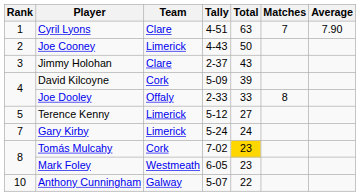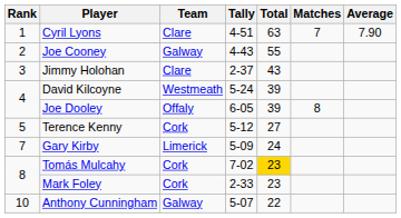 <table class="wikitable">
 <tr>
 <th>Rank</th>
 <th>Player</th>
 <th>Team</th>
 <th>Tally</th>
 <th>Total</th>
 <th>Matches</th>
 <th>Average</th>
 </tr>
 <tr>
 <td rowspan=1 align=center>1</td>
 <td><a href='#'>Cyril Lyons</a></td>
 <td><a href='#'>Clare</a></td>
 <td align=center>4-51</td>
 <td align=center>63</td>
 <td align=center>7</td>
 <td align=center>7.90</td>
 </tr>
 <tr>
 <td rowspan=1 align=center>2</td>
 <td><a href='#'>Joe Cooney</a></td>
-<td><a href='#'>Limerick</a></td>
+<td><a href='#'>Galway</a></td>
 <td align=center>4-43</td>
-<td align=center>50</td>
+<td align=center>55</td>
 <td align=center></td>
 <td align=center></td>
 </tr>
 <tr>
 <td rowspan=1 align=center>3</td>
 <td>Jimmy Holohan</td>
 <td><a href='#'>Clare</a></td>
 <td align=center>2-37</td>
 <td align=center>43</td>
 <td align=center></td>
 <td align=center></td>
 </tr>
 <tr>
 <td rowspan=2 align=center>4</td>
 <td>David Kilcoyne</td>
-<td><a href='#'>Cork</a></td>
-<td align=center>5-09</td>
+<td><a href='#'>Westmeath</a></td>
+<td align=center>5-24</td>
 <td align=center>39</td>
 <td align=center></td>
 <td align=center></td>
 </tr>
 <tr>
 <td><a href='#'>Joe Dooley</a></td>
 <td><a href='#'>Offaly</a></td>
-<td align=center>2-33</td>
-<td align=center>33</td>
+<td align=center>6-05</td>
+<td align=center>39</td>
 <td align=center>8</td>
 <td align=center></td>
 </tr>
 <tr>
 <td rowspan=1 align=center>5</td>
 <td>Terence Kenny</td>
-<td><a href='#'>Limerick</a></td>
+<td><a href='#'>Cork</a></td>
 <td align=center>5-12</td>
 <td align=center>27</td>
 <td align=center></td>
 <td align=center></td>
 </tr>
 <tr>
 <td rowspan=1 align=center>7</td>
 <td><a href='#'>Gary Kirby</a></td>
 <td><a href='#'>Limerick</a></td>
-<td align=center>5-24</td>
+<td align=center>5-09</td>
 <td align=center>24</td>
 <td align=center></td>
 <td align=center></td>
 </tr>
 <tr>
 <td rowspan=2 align=center>8</td>
 <td><a href='#'>Tomás Mulcahy</a></td>
 <td><a href='#'>Cork</a></td>
 <td align=center>7-02</td>
 <td align=center style="background: gold;">23</td>
 <td align=center></td>
 <td align=center></td>
 </tr>
 <tr>
 <td><a href='#'>Mark Foley</a></td>
-<td><a href='#'>Westmeath</a></td>
-<td align=center>6-05</td>
+<td><a href='#'>Cork</a></td>
+<td align=center>2-33</td>
 <td align=center>23</td>
 <td align=center></td>
 <td align=center></td>
 </tr>
 <tr>
 <td rowspan=1 align=center>10</td>
 <td><a href='#'>Anthony Cunningham</a></td>
 <td><a href='#'>Galway</a></td>
 <td align=center>5-07</td>
 <td align=center>22</td>
 <td align=center></td>
 <td align=center></td>
 </tr>
 </table>
